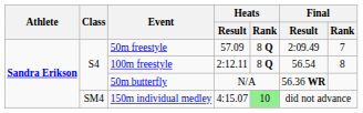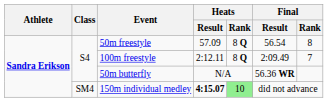 <table class=wikitable style="font-size:90%">
 <tr>
 <th rowspan="2">Athlete</th>
 <th rowspan="2">Class</th>
 <th rowspan="2">Event</th>
 <th colspan="2">Heats</th>
 <th colspan="2">Final</th>
 </tr>
 <tr>
 <th>Result</th>
 <th>Rank</th>
 <th>Result</th>
 <th>Rank</th>
 </tr>
 <tr>
 <td rowspan="4"><strong><a href='#'>Sandra Erikson</a></strong></td>
 <td rowspan="3" style="text-align:center;">S4</td>
 <td><a href='#'>50m freestyle</a></td>
 <td style="text-align:center;">57.09</td>
 <td style="text-align:center;">8 <strong>Q</strong></td>
-<td style="text-align:center;">2:09.49</td>
-<td style="text-align:center;">7</td>
+<td style="text-align:center;">56.54</td>
+<td style="text-align:center;">8</td>
 </tr>
 <tr>
 <td><a href='#'>100m freestyle</a></td>
 <td style="text-align:center;">2:12.11</td>
 <td style="text-align:center;">8 <strong>Q</strong></td>
-<td style="text-align:center;">56.54</td>
-<td style="text-align:center;">8</td>
+<td style="text-align:center;">2:09.49</td>
+<td style="text-align:center;">7</td>
 </tr>
 <tr>
 <td><a href='#'>50m butterfly</a></td>
 <td style="text-align:center;" colspan="2">N/A</td>
 <td style="text-align:center;">56.36 <strong>WR</strong></td>
 <td style="text-align:center;"></td>
 </tr>
 <tr>
 <td style="text-align:center;">SM4</td>
 <td><a href='#'>150m individual medley</a></td>
-<td style="text-align:center;">4:15.07</td>
+<td style="text-align:center;"><strong>4:15.07</strong></td>
 <td style="background: lightgreen; text-align:center;">10</td>
 <td style="text-align:center;" colspan="2">did not advance</td>
 </tr>
 </table>
